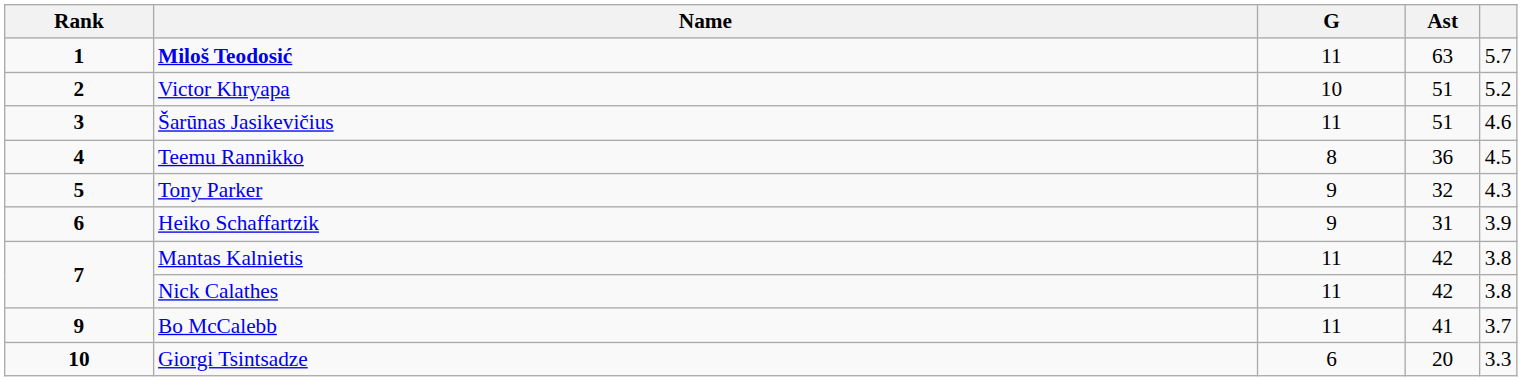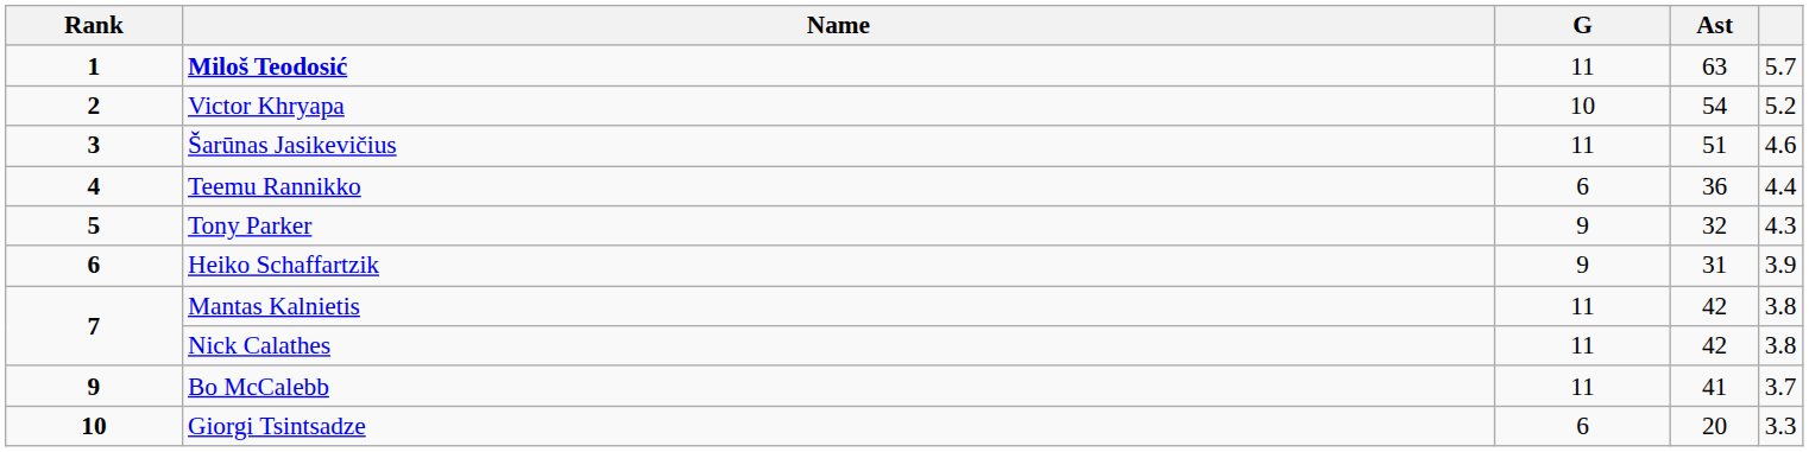 <table class="wikitable" style="width:90%;">
 <tr>
 <th style="width:10%;">Rank</th>
 <th style="width:75%;">Name</th>
 <th style="width:10%;">G</th>
 <th style="width:10%;">Ast</th>
 <th style="width:10%;"></th>
 </tr>
 <tr align=center>
 <td><strong>1</strong></td>
 <td align=left> <strong><a href='#'>Miloš Teodosić</a></strong></td>
 <td>11</td>
 <td>63</td>
 <td>5.7</td>
 </tr>
 <tr align=center>
 <td><strong>2</strong></td>
 <td align=left> <a href='#'>Victor Khryapa</a></td>
 <td>10</td>
-<td>51</td>
+<td>54</td>
 <td>5.2</td>
 </tr>
 <tr align=center>
 <td><strong>3</strong></td>
 <td align=left> <a href='#'>Šarūnas Jasikevičius</a></td>
 <td>11</td>
 <td>51</td>
 <td>4.6</td>
 </tr>
 <tr align=center>
 <td><strong>4</strong></td>
 <td align=left> <a href='#'>Teemu Rannikko</a></td>
-<td>8</td>
+<td>6</td>
 <td>36</td>
-<td>4.5</td>
+<td>4.4</td>
 </tr>
 <tr align=center>
 <td><strong>5</strong></td>
 <td align=left> <a href='#'>Tony Parker</a></td>
 <td>9</td>
 <td>32</td>
 <td>4.3</td>
 </tr>
 <tr align=center>
 <td><strong>6</strong></td>
 <td align=left> <a href='#'>Heiko Schaffartzik</a></td>
 <td>9</td>
 <td>31</td>
 <td>3.9</td>
 </tr>
 <tr align=center>
 <td rowspan=2><strong>7</strong></td>
 <td align=left> <a href='#'>Mantas Kalnietis</a></td>
 <td>11</td>
 <td>42</td>
 <td>3.8</td>
 </tr>
 <tr align=center>
 <td align=left> <a href='#'>Nick Calathes</a></td>
 <td>11</td>
 <td>42</td>
 <td>3.8</td>
 </tr>
 <tr align=center>
 <td><strong>9</strong></td>
 <td align=left> <a href='#'>Bo McCalebb</a></td>
 <td>11</td>
 <td>41</td>
 <td>3.7</td>
 </tr>
 <tr align=center>
 <td><strong>10</strong></td>
 <td align=left> <a href='#'>Giorgi Tsintsadze</a></td>
 <td>6</td>
 <td>20</td>
 <td>3.3</td>
 </tr>
 </table>
